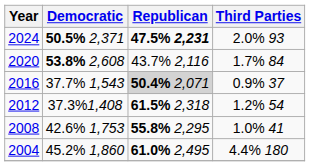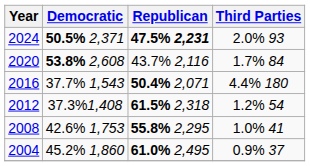 <table class="wikitable"  style="float:right; margin:1em; font-size:95%;">
 <tr style="background:lightgrey;">
 <th>Year</th>
 <th><a href='#'>Democratic</a></th>
 <th><a href='#'>Republican</a></th>
 <th><a href='#'>Third Parties</a></th>
 </tr>
 <tr>
 <td align="center" ><a href='#'>2024</a></td>
 <td align="center" ><strong>50.5%</strong> <em>2,371</em></td>
 <td align="center" ><strong>47.5% <em>2,231</em></strong></td>
 <td align="center" >2.0% <em>93</em></td>
 </tr>
 <tr>
 <td align="center" ><a href='#'>2020</a></td>
 <td align="center" ><strong>53.8%</strong> <em>2,608</em></td>
 <td align="center" >43.7% <em>2,116</em></td>
 <td align="center" >1.7% <em>84</em></td>
 </tr>
 <tr>
 <td align="center" ><a href='#'>2016</a></td>
 <td align="center" >37.7% <em>1,543</em></td>
-<td align="center"  style="background: lightgrey;"><strong>50.4%</strong> <em>2,071</em></td>
-<td align="center" >0.9% <em>37</em></td>
+<td align="center" ><strong>50.4%</strong> <em>2,071</em></td>
+<td align="center" >4.4% <em>180</em></td>
 </tr>
 <tr>
 <td align="center" ><a href='#'>2012</a></td>
 <td align="center" >37.3%<em>1,408</em></td>
 <td align="center" ><strong>61.5%</strong> <em>2,318</em></td>
 <td align="center" >1.2% <em>54</em></td>
 </tr>
 <tr>
 <td align="center" ><a href='#'>2008</a></td>
 <td align="center" >42.6% <em>1,753</em></td>
 <td align="center" ><strong>55.8%</strong> <em>2,295</em></td>
 <td align="center" >1.0% <em>41</em></td>
 </tr>
 <tr>
 <td align="center" ><a href='#'>2004</a></td>
 <td align="center" >45.2% <em>1,860</em></td>
 <td align="center" ><strong>61.0%</strong> <em>2,495</em></td>
-<td align="center" >4.4% <em>180</em></td>
+<td align="center" >0.9% <em>37</em></td>
 </tr>
 <tr>
 </tr>
 </table>
